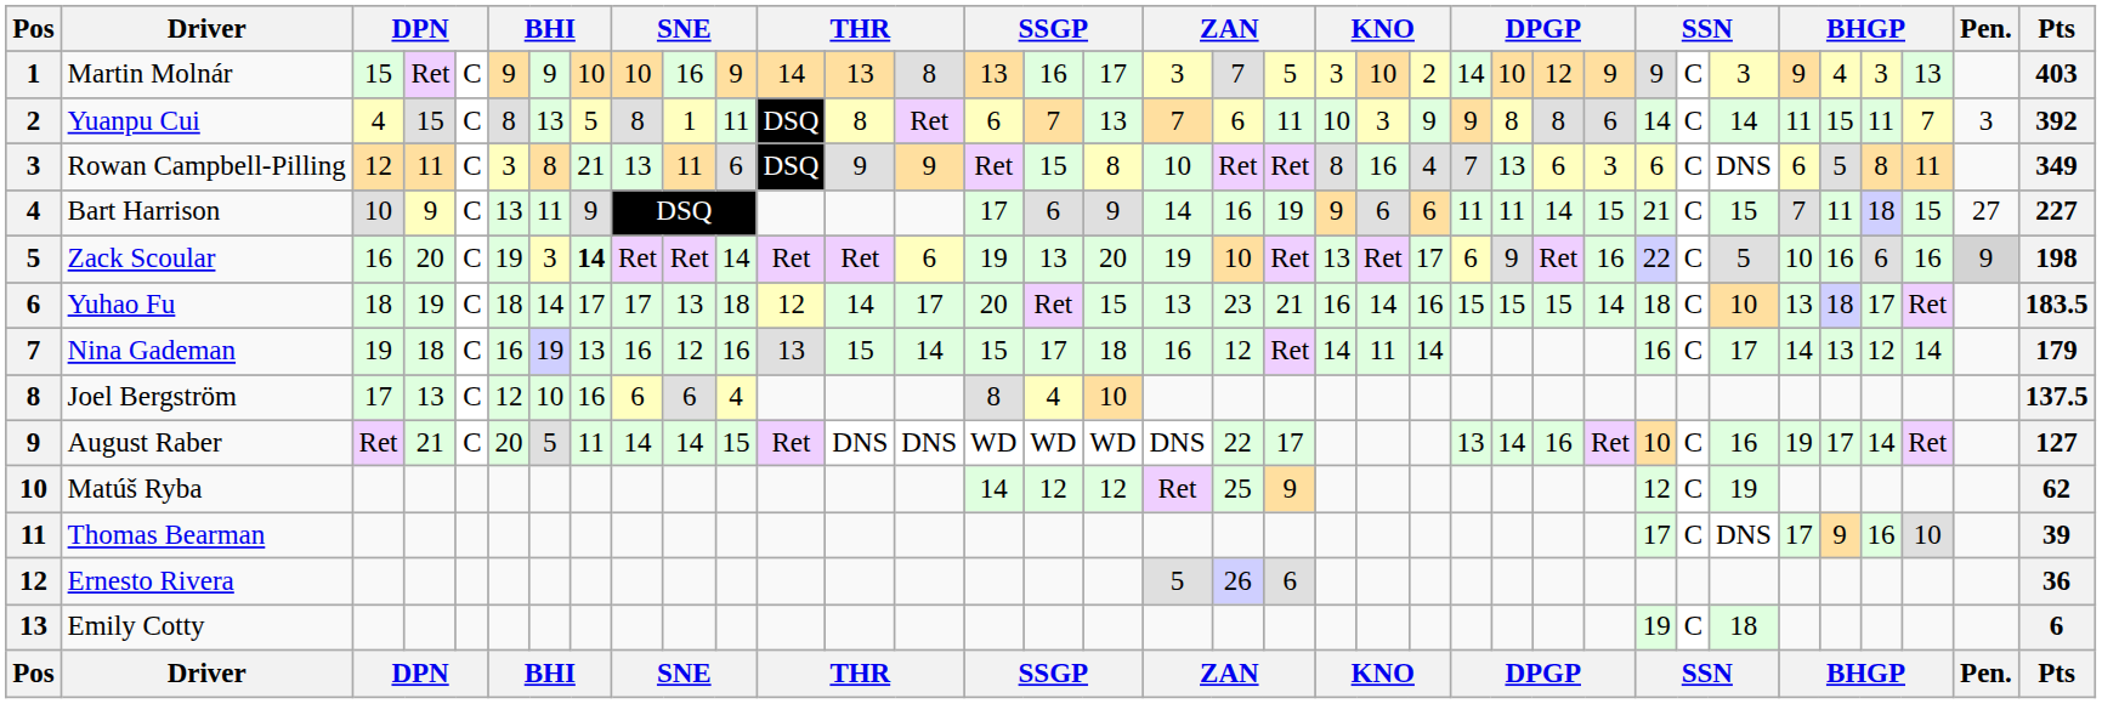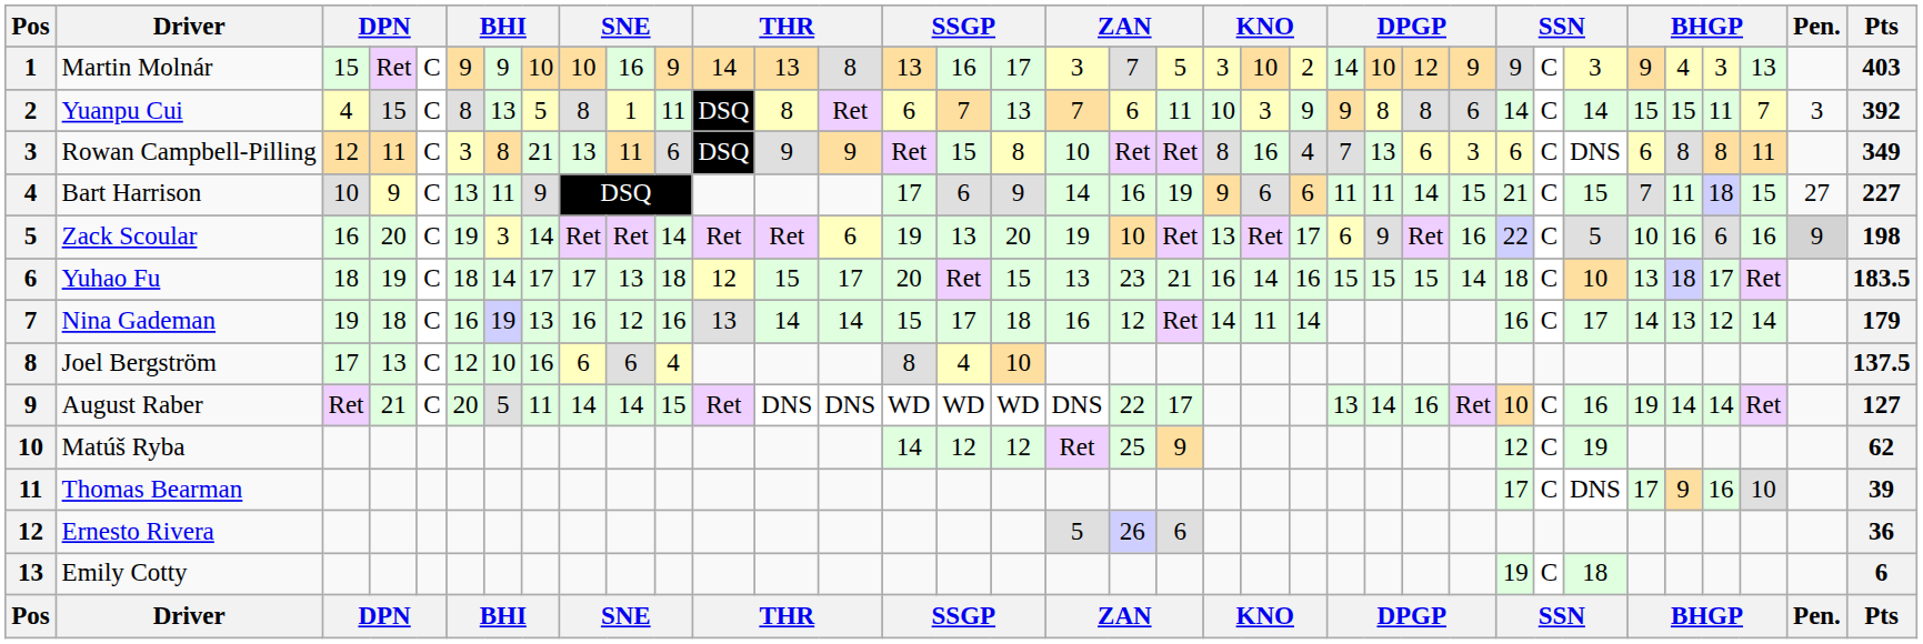 <table class="wikitable" style="font-size:85%; text-align:center">
 <tr>
 <th>Pos</th>
 <th>Driver</th>
 <th colspan=3><a href='#'>DPN</a><br></th>
 <th colspan=3><a href='#'>BHI</a><br></th>
 <th colspan=3><a href='#'>SNE</a><br></th>
 <th colspan=3><a href='#'>THR</a><br></th>
 <th colspan=3><a href='#'>SSGP</a><br></th>
 <th colspan=3><a href='#'>ZAN</a><br></th>
 <th colspan=3><a href='#'>KNO</a><br></th>
 <th colspan=4><a href='#'>DPGP</a><br></th>
 <th colspan=3><a href='#'>SSN</a><br></th>
 <th colspan=4><a href='#'>BHGP</a><br></th>
 <th>Pen.</th>
 <th>Pts</th>
 </tr>
 <tr>
 <th>1</th>
 <td style="text-align:left"> Martin Molnár</td>
 <td style="background:#dfffdf">15</td>
 <td style="background:#efcfff">Ret</td>
 <td style="background:#ffffff">C</td>
 <td style="background:#ffdf9f">9</td>
 <td style="background:#dfffdf">9</td>
 <td style="background:#ffdf9f">10</td>
 <td style="background:#ffdf9f">10</td>
 <td style="background:#dfffdf">16</td>
 <td style="background:#ffdf9f">9</td>
 <td style="background:#ffdf9f">14</td>
 <td style="background:#ffdf9f">13</td>
 <td style="background:#dfdfdf">8</td>
 <td style="background:#ffdf9f">13</td>
 <td style="background:#dfffdf">16</td>
 <td style="background:#dfffdf">17</td>
 <td style="background:#ffffbf">3</td>
 <td style="background:#dfdfdf">7</td>
 <td style="background:#ffffbf">5</td>
 <td style="background:#ffffbf">3</td>
 <td style="background:#ffdf9f">10</td>
 <td style="background:#ffffbf">2</td>
 <td style="background:#dfffdf">14</td>
 <td style="background:#ffdf9f">10</td>
 <td style="background:#ffdf9f">12</td>
 <td style="background:#ffdf9f">9</td>
 <td style="background:#dfdfdf">9</td>
 <td style="background:#ffffff">C</td>
 <td style="background:#ffffbf">3</td>
 <td style="background:#ffdf9f">9</td>
 <td style="background:#ffffbf">4</td>
 <td style="background:#ffffbf">3</td>
 <td style="background:#dfffdf">13</td>
 <td></td>
 <th>403</th>
 </tr>
 <tr>
 <th>2</th>
 <td style="text-align:left"> <a href='#'>Yuanpu Cui</a></td>
 <td style="background:#ffffbf">4</td>
 <td style="background:#dfdfdf">15</td>
 <td style="background:#ffffff">C</td>
 <td style="background:#dfdfdf">8</td>
 <td style="background:#dfffdf">13</td>
 <td style="background:#ffffbf">5</td>
 <td style="background:#dfdfdf">8</td>
 <td style="background:#ffffbf">1</td>
 <td style="background:#dfffdf">11</td>
 <td style="background:#000000; color:#ffffff">DSQ</td>
 <td style="background:#ffffbf">8</td>
 <td style="background:#efcfff">Ret</td>
 <td style="background:#ffffbf">6</td>
 <td style="background:#ffdf9f">7</td>
 <td style="background:#dfffdf">13</td>
 <td style="background:#ffdf9f">7</td>
 <td style="background:#ffffbf">6</td>
 <td style="background:#dfffdf">11</td>
 <td style="background:#dfffdf">10</td>
 <td style="background:#ffffbf">3</td>
 <td style="background:#dfffdf">9</td>
 <td style="background:#ffdf9f">9</td>
 <td style="background:#ffffbf">8</td>
 <td style="background:#dfdfdf">8</td>
 <td style="background:#dfdfdf">6</td>
 <td style="background:#dfffdf">14</td>
 <td style="background:#ffffff">C</td>
 <td style="background:#dfffdf">14</td>
-<td style="background:#dfffdf">11</td>
+<td style="background:#dfffdf">15</td>
 <td style="background:#dfffdf">15</td>
 <td style="background:#dfffdf">11</td>
 <td style="background:#ffffbf">7</td>
 <td>3</td>
 <th>392</th>
 </tr>
 <tr>
 <th>3</th>
 <td style="text-align:left" nowrap=""> Rowan Campbell-Pilling</td>
 <td style="background:#ffdf9f">12</td>
 <td style="background:#ffdf9f">11</td>
 <td style="background:#ffffff">C</td>
 <td style="background:#ffffbf">3</td>
 <td style="background:#ffdf9f">8</td>
 <td style="background:#dfffdf">21</td>
 <td style="background:#dfffdf">13</td>
 <td style="background:#ffdf9f">11</td>
 <td style="background:#dfdfdf">6</td>
 <td style="background:#000000; color:#ffffff">DSQ</td>
 <td style="background:#dfdfdf">9</td>
 <td style="background:#ffdf9f">9</td>
 <td style="background:#efcfff">Ret</td>
 <td style="background:#dfffdf">15</td>
 <td style="background:#ffffbf">8</td>
 <td style="background:#dfffdf">10</td>
 <td style="background:#efcfff">Ret</td>
 <td style="background:#efcfff">Ret</td>
 <td style="background:#dfdfdf">8</td>
 <td style="background:#dfffdf">16</td>
 <td style="background:#dfdfdf">4</td>
 <td style="background:#dfdfdf">7</td>
 <td style="background:#dfffdf">13</td>
 <td style="background:#ffffbf">6</td>
 <td style="background:#ffffbf">3</td>
 <td style="background:#ffffbf">6</td>
 <td style="background:#ffffff">C</td>
 <td style="background:#ffffff">DNS</td>
 <td style="background:#ffffbf">6</td>
-<td style="background:#dfdfdf">5</td>
+<td style="background:#dfdfdf">8</td>
 <td style="background:#ffdf9f">8</td>
 <td style="background:#ffdf9f">11</td>
 <td></td>
 <th>349</th>
 </tr>
 <tr>
 <th>4</th>
 <td style="text-align:left"> Bart Harrison</td>
 <td style="background:#dfdfdf">10</td>
 <td style="background:#ffffbf">9</td>
 <td style="background:#ffffff">C</td>
 <td style="background:#dfffdf">13</td>
 <td style="background:#dfffdf">11</td>
 <td style="background:#dfdfdf">9</td>
 <td colspan=3 style="background:#000000; color:#ffffff">DSQ</td>
 <td></td>
 <td></td>
 <td></td>
 <td style="background:#dfffdf">17</td>
 <td style="background:#dfdfdf">6</td>
 <td style="background:#dfdfdf">9</td>
 <td style="background:#dfffdf">14</td>
 <td style="background:#dfffdf">16</td>
 <td style="background:#dfffdf">19</td>
 <td style="background:#ffdf9f">9</td>
 <td style="background:#dfdfdf">6</td>
 <td style="background:#ffdf9f">6</td>
 <td style="background:#dfffdf">11</td>
 <td style="background:#dfffdf">11</td>
 <td style="background:#dfffdf">14</td>
 <td style="background:#dfffdf">15</td>
 <td style="background:#dfffdf">21</td>
 <td style="background:#ffffff">C</td>
 <td style="background:#dfffdf">15</td>
 <td style="background:#dfdfdf">7</td>
 <td style="background:#dfffdf">11</td>
 <td style="background:#cfcfff">18</td>
 <td style="background:#dfffdf">15</td>
 <td>27</td>
 <th>227</th>
 </tr>
 <tr>
 <th>5</th>
 <td style="text-align:left"> <a href='#'>Zack Scoular</a></td>
 <td style="background:#dfffdf">16</td>
 <td style="background:#dfffdf">20</td>
 <td style="background:#ffffff">C</td>
 <td style="background:#dfffdf">19</td>
 <td style="background:#ffffbf">3</td>
-<td style="background:#dfffdf"><strong>14</strong></td>
+<td style="background:#dfffdf">14</td>
 <td style="background:#efcfff">Ret</td>
 <td style="background:#efcfff">Ret</td>
 <td style="background:#dfffdf">14</td>
 <td style="background:#efcfff">Ret</td>
 <td style="background:#efcfff">Ret</td>
 <td style="background:#ffffbf">6</td>
 <td style="background:#dfffdf">19</td>
 <td style="background:#dfffdf">13</td>
 <td style="background:#dfffdf">20</td>
 <td style="background:#dfffdf">19</td>
 <td style="background:#ffdf9f">10</td>
 <td style="background:#efcfff">Ret</td>
 <td style="background:#dfffdf">13</td>
 <td style="background:#efcfff">Ret</td>
 <td style="background:#dfffdf">17</td>
 <td style="background:#ffffbf">6</td>
 <td style="background:#dfdfdf">9</td>
 <td style="background:#efcfff">Ret</td>
 <td style="background:#dfffdf">16</td>
 <td style="background:#cfcfff">22</td>
 <td style="background:#ffffff">C</td>
 <td style="background:#dfdfdf">5</td>
 <td style="background:#dfffdf">10</td>
 <td style="background:#dfffdf">16</td>
 <td style="background:#dfdfdf">6</td>
 <td style="background:#dfffdf">16</td>
 <td style="background: lightgrey;">9</td>
 <th>198</th>
 </tr>
 <tr>
 <th>6</th>
 <td style="text-align:left"> <a href='#'>Yuhao Fu</a></td>
 <td style="background:#dfffdf">18</td>
 <td style="background:#dfffdf">19</td>
 <td style="background:#ffffff">C</td>
 <td style="background:#dfffdf">18</td>
 <td style="background:#dfffdf">14</td>
 <td style="background:#dfffdf">17</td>
 <td style="background:#dfffdf">17</td>
 <td style="background:#dfffdf">13</td>
 <td style="background:#dfffdf">18</td>
 <td style="background:#ffffbf">12</td>
-<td style="background:#dfffdf">14</td>
+<td style="background:#dfffdf">15</td>
 <td style="background:#dfffdf">17</td>
 <td style="background:#dfffdf">20</td>
 <td style="background:#efcfff">Ret</td>
 <td style="background:#dfffdf">15</td>
 <td style="background:#dfffdf">13</td>
 <td style="background:#dfffdf">23</td>
 <td style="background:#dfffdf">21</td>
 <td style="background:#dfffdf">16</td>
 <td style="background:#dfffdf">14</td>
 <td style="background:#dfffdf">16</td>
 <td style="background:#dfffdf">15</td>
 <td style="background:#dfffdf">15</td>
 <td style="background:#dfffdf">15</td>
 <td style="background:#dfffdf">14</td>
 <td style="background:#dfffdf">18</td>
 <td style="background:#ffffff">C</td>
 <td style="background:#ffdf9f">10</td>
 <td style="background:#dfffdf">13</td>
 <td style="background:#cfcfff">18</td>
 <td style="background:#dfffdf">17</td>
 <td style="background:#efcfff">Ret</td>
 <td></td>
 <th>183.5</th>
 </tr>
 <tr>
 <th>7</th>
 <td style="text-align:left"> <a href='#'>Nina Gademan</a></td>
 <td style="background:#dfffdf">19</td>
 <td style="background:#dfffdf">18</td>
 <td style="background:#ffffff">C</td>
 <td style="background:#dfffdf">16</td>
 <td style="background:#cfcfff">19</td>
 <td style="background:#dfffdf">13</td>
 <td style="background:#dfffdf">16</td>
 <td style="background:#dfffdf">12</td>
 <td style="background:#dfffdf">16</td>
 <td style="background:#dfdfdf">13</td>
-<td style="background:#dfffdf">15</td>
+<td style="background:#dfffdf">14</td>
 <td style="background:#dfffdf">14</td>
 <td style="background:#dfffdf">15</td>
 <td style="background:#dfffdf">17</td>
 <td style="background:#dfffdf">18</td>
 <td style="background:#dfffdf">16</td>
 <td style="background:#dfffdf">12</td>
 <td style="background:#efcfff">Ret</td>
 <td style="background:#dfffdf">14</td>
 <td style="background:#dfffdf">11</td>
 <td style="background:#dfffdf">14</td>
 <td></td>
 <td></td>
 <td></td>
 <td></td>
 <td style="background:#dfffdf">16</td>
 <td style="background:#ffffff">C</td>
 <td style="background:#dfffdf">17</td>
 <td style="background:#dfffdf">14</td>
 <td style="background:#dfffdf">13</td>
 <td style="background:#dfffdf">12</td>
 <td style="background:#dfffdf">14</td>
 <td></td>
 <th>179</th>
 </tr>
 <tr>
 <th>8</th>
 <td style="text-align:left"> Joel Bergström</td>
 <td style="background:#dfffdf">17</td>
 <td style="background:#dfffdf">13</td>
 <td style="background:#ffffff">C</td>
 <td style="background:#dfffdf">12</td>
 <td style="background:#dfffdf">10</td>
 <td style="background:#dfffdf">16</td>
 <td style="background:#ffffbf">6</td>
 <td style="background:#dfdfdf">6</td>
 <td style="background:#ffffbf">4</td>
 <td></td>
 <td></td>
 <td></td>
 <td style="background:#dfdfdf">8</td>
 <td style="background:#ffffbf">4</td>
 <td style="background:#ffdf9f">10</td>
 <td></td>
 <td></td>
 <td></td>
 <td></td>
 <td></td>
 <td></td>
 <td></td>
 <td></td>
 <td></td>
 <td></td>
 <td></td>
 <td></td>
 <td></td>
 <td></td>
 <td></td>
 <td></td>
 <td></td>
 <td></td>
 <th>137.5</th>
 </tr>
 <tr>
 <th>9</th>
 <td style="text-align:left"> August Raber</td>
 <td style="background:#efcfff">Ret</td>
 <td style="background:#dfffdf">21</td>
 <td style="background:#ffffff">C</td>
 <td style="background:#dfffdf">20</td>
 <td style="background:#dfdfdf">5</td>
 <td style="background:#dfffdf">11</td>
 <td style="background:#dfffdf">14</td>
 <td style="background:#dfffdf">14</td>
 <td style="background:#dfffdf">15</td>
 <td style="background:#efcfff">Ret</td>
 <td style="background:#ffffff">DNS</td>
 <td style="background:#ffffff">DNS</td>
 <td style="background:#ffffff">WD</td>
 <td style="background:#ffffff">WD</td>
 <td style="background:#ffffff">WD</td>
 <td style="background:#ffffff">DNS</td>
 <td style="background:#dfffdf">22</td>
 <td style="background:#dfffdf">17</td>
 <td></td>
 <td></td>
 <td></td>
 <td style="background:#dfffdf">13</td>
 <td style="background:#dfffdf">14</td>
 <td style="background:#dfffdf">16</td>
 <td style="background:#efcfff">Ret</td>
 <td style="background:#ffdf9f">10</td>
 <td style="background:#ffffff">C</td>
 <td style="background:#dfffdf">16</td>
 <td style="background:#dfffdf">19</td>
-<td style="background:#dfffdf">17</td>
+<td style="background:#dfffdf">14</td>
 <td style="background:#dfffdf">14</td>
 <td style="background:#efcfff">Ret</td>
 <td></td>
 <th>127</th>
 </tr>
 <tr>
 <th>10</th>
 <td style="text-align:left"> Matúš Ryba</td>
 <td></td>
 <td></td>
 <td></td>
 <td></td>
 <td></td>
 <td></td>
 <td></td>
 <td></td>
 <td></td>
 <td></td>
 <td></td>
 <td></td>
 <td style="background:#dfffdf">14</td>
 <td style="background:#dfffdf">12</td>
 <td style="background:#dfffdf">12</td>
 <td style="background:#efcfff">Ret</td>
 <td style="background:#dfffdf">25</td>
 <td style="background:#ffdf9f">9</td>
 <td></td>
 <td></td>
 <td></td>
 <td></td>
 <td></td>
 <td></td>
 <td></td>
 <td style="background:#dfffdf">12</td>
 <td style="background:#ffffff">C</td>
 <td style="background:#dfffdf">19</td>
 <td></td>
 <td></td>
 <td></td>
 <td></td>
 <td></td>
 <th>62</th>
 </tr>
 <tr>
 <th>11</th>
 <td style="text-align:left"> <a href='#'>Thomas Bearman</a></td>
 <td></td>
 <td></td>
 <td></td>
 <td></td>
 <td></td>
 <td></td>
 <td></td>
 <td></td>
 <td></td>
 <td></td>
 <td></td>
 <td></td>
 <td></td>
 <td></td>
 <td></td>
 <td></td>
 <td></td>
 <td></td>
 <td></td>
 <td></td>
 <td></td>
 <td></td>
 <td></td>
 <td></td>
 <td></td>
 <td style="background:#dfffdf">17</td>
 <td style="background:#ffffff">C</td>
 <td style="background:#ffffff">DNS</td>
 <td style="background:#dfffdf">17</td>
 <td style="background:#ffdf9f">9</td>
 <td style="background:#dfffdf">16</td>
 <td style="background:#dfdfdf">10</td>
 <td></td>
 <th>39</th>
 </tr>
 <tr>
 <th>12</th>
 <td style="text-align:left"> <a href='#'>Ernesto Rivera</a></td>
 <td></td>
 <td></td>
 <td></td>
 <td></td>
 <td></td>
 <td></td>
 <td></td>
 <td></td>
 <td></td>
 <td></td>
 <td></td>
 <td></td>
 <td></td>
 <td></td>
 <td></td>
 <td style="background:#dfdfdf">5</td>
 <td style="background:#cfcfff">26</td>
 <td style="background:#dfdfdf">6</td>
 <td></td>
 <td></td>
 <td></td>
 <td></td>
 <td></td>
 <td></td>
 <td></td>
 <td></td>
 <td></td>
 <td></td>
 <td></td>
 <td></td>
 <td></td>
 <td></td>
 <td></td>
 <th>36</th>
 </tr>
 <tr>
 <th>13</th>
 <td style="text-align:left"> Emily Cotty</td>
 <td></td>
 <td></td>
 <td></td>
 <td></td>
 <td></td>
 <td></td>
 <td></td>
 <td></td>
 <td></td>
 <td></td>
 <td></td>
 <td></td>
 <td></td>
 <td></td>
 <td></td>
 <td></td>
 <td></td>
 <td></td>
 <td></td>
 <td></td>
 <td></td>
 <td></td>
 <td></td>
 <td></td>
 <td></td>
 <td style="background:#dfffdf">19</td>
 <td style="background:#ffffff">C</td>
 <td style="background:#dfffdf">18</td>
 <td></td>
 <td></td>
 <td></td>
 <td></td>
 <td></td>
 <th>6</th>
 </tr>
 <tr>
 <th>Pos</th>
 <th>Driver</th>
 <th colspan=3><a href='#'>DPN</a><br></th>
 <th colspan=3><a href='#'>BHI</a><br></th>
 <th colspan=3><a href='#'>SNE</a><br></th>
 <th colspan=3><a href='#'>THR</a><br></th>
 <th colspan=3><a href='#'>SSGP</a><br></th>
 <th colspan=3><a href='#'>ZAN</a><br></th>
 <th colspan=3><a href='#'>KNO</a><br></th>
 <th colspan=4><a href='#'>DPGP</a><br></th>
 <th colspan=3><a href='#'>SSN</a><br></th>
 <th colspan=4><a href='#'>BHGP</a><br></th>
 <th>Pen.</th>
 <th>Pts</th>
 </tr>
 </table>
